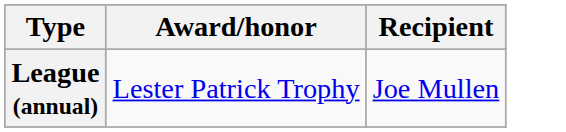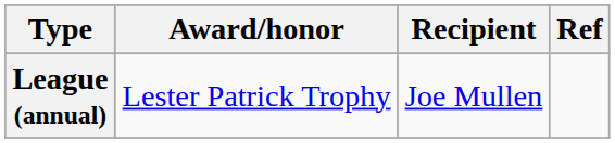 <table class="wikitable">
 <tr>
 <th scope="col">Type</th>
 <th scope="col">Award/honor</th>
 <th scope="col">Recipient</th>
+<th scope="col">Ref</th>
 </tr>
 <tr>
 <th scope="row">League<br><small>(annual)</small></th>
 <td><a href='#'>Lester Patrick Trophy</a></td>
 <td><a href='#'>Joe Mullen</a></td>
+<td></td>
 </tr>
 </table>
